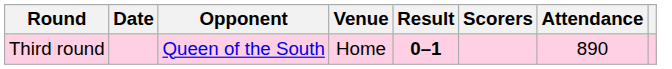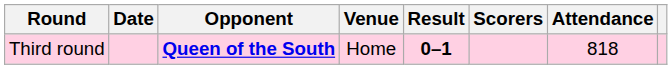 <table class="wikitable" style="text-align:center;">
 <tr>
 <th>Round</th>
 <th>Date</th>
 <th>Opponent</th>
 <th>Venue</th>
 <th>Result</th>
 <th>Scorers</th>
 <th>Attendance</th>
 <th></th>
 </tr>
 <tr style="background-color: #ffd0e3;">
 <td>Third round</td>
 <td></td>
-<td><a href='#'>Queen of the South</a></td>
+<td><strong><a href='#'>Queen of the South</a></strong></td>
 <td>Home</td>
 <td><strong>0–1</strong></td>
 <td></td>
-<td>890</td>
+<td>818</td>
 <td></td>
 </tr>
 </table>
